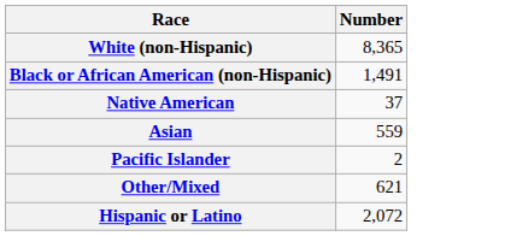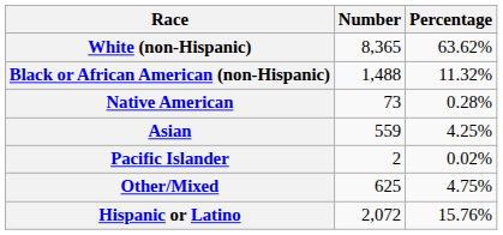 <table class="wikitable" style="text-align:right">
 <tr>
 <th scope="col">Race</th>
 <th scope="col">Number</th>
+<th scope="col">Percentage</th>
 </tr>
 <tr>
 <th scope="row"><a href='#'>White</a> (non-Hispanic)</th>
 <td>8,365</td>
+<td>63.62%</td>
 </tr>
 <tr>
 <th scope="row"><a href='#'>Black or African American</a> (non-Hispanic)</th>
-<td>1,491</td>
+<td>1,488</td>
+<td>11.32%</td>
 </tr>
 <tr>
 <th scope="row"><a href='#'>Native American</a></th>
-<td>37</td>
+<td>73</td>
+<td>0.28%</td>
 </tr>
 <tr>
 <th scope="row"><a href='#'>Asian</a></th>
 <td>559</td>
+<td>4.25%</td>
 </tr>
 <tr>
 <th scope="row"><a href='#'>Pacific Islander</a></th>
 <td>2</td>
+<td>0.02%</td>
 </tr>
 <tr>
 <th scope="row"><a href='#'>Other/Mixed</a></th>
-<td>621</td>
+<td>625</td>
+<td>4.75%</td>
 </tr>
 <tr>
 <th scope="row"><a href='#'>Hispanic</a> or <a href='#'>Latino</a></th>
 <td>2,072</td>
+<td>15.76%</td>
 </tr>
 </table>
